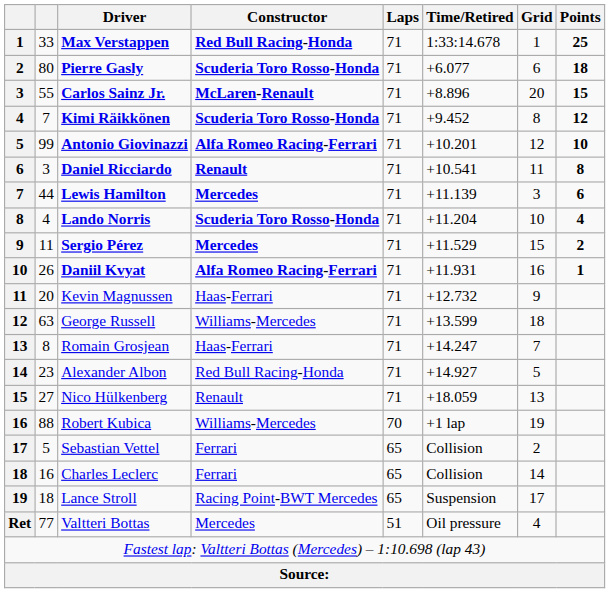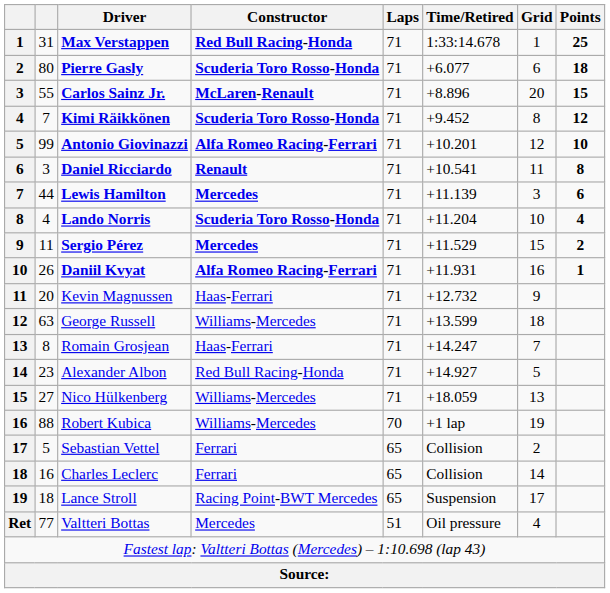 <table class="wikitable sortable" style="font-size: 85%;">
 <tr>
 <th></th>
 <th></th>
 <th>Driver</th>
 <th>Constructor</th>
 <th class="unsortable">Laps</th>
 <th class="unsortable">Time/Retired</th>
 <th>Grid</th>
 <th>Points</th>
 </tr>
 <tr>
 <th>1</th>
-<td align="center">33</td>
+<td align="center">31</td>
 <td data-sort-value="VER"> <strong><a href='#'>Max Verstappen</a></strong></td>
 <td><strong><a href='#'>Red Bull Racing</a>-<a href='#'>Honda</a></strong></td>
 <td>71</td>
 <td>1:33:14.678</td>
 <td align="center">1</td>
 <td align="center"><strong>25</strong></td>
 </tr>
 <tr>
 <th>2</th>
 <td align="center">80</td>
 <td data-sort-value="GAS"> <strong><a href='#'>Pierre Gasly</a></strong></td>
 <td><strong><a href='#'>Scuderia Toro Rosso</a>-<a href='#'>Honda</a></strong></td>
 <td>71</td>
 <td>+6.077</td>
 <td align="center">6</td>
 <td align="center"><strong>18</strong></td>
 </tr>
 <tr>
 <th>3</th>
 <td align="center">55</td>
 <td data-sort-value="SAI"> <strong><a href='#'>Carlos Sainz Jr.</a></strong></td>
 <td><strong><a href='#'>McLaren</a>-<a href='#'>Renault</a></strong></td>
 <td>71</td>
 <td>+8.896</td>
 <td align="center">20</td>
 <td align="center"><strong>15</strong></td>
 </tr>
 <tr>
 <th>4</th>
 <td align="center">7</td>
 <td data-sort-value="RAI"> <strong><a href='#'>Kimi Räikkönen</a></strong></td>
 <td nowrap><strong><a href='#'>Scuderia Toro Rosso</a>-<a href='#'>Honda</a></strong></td>
 <td>71</td>
 <td>+9.452</td>
 <td align="center">8</td>
 <td align="center"><strong>12</strong></td>
 </tr>
 <tr>
 <th>5</th>
 <td align="center">99</td>
 <td data-sort-value="GIO" nowrap> <strong><a href='#'>Antonio Giovinazzi</a></strong></td>
 <td><strong><a href='#'>Alfa Romeo Racing</a>-<a href='#'>Ferrari</a></strong></td>
 <td>71</td>
 <td>+10.201</td>
 <td align="center">12</td>
 <td align="center"><strong>10</strong></td>
 </tr>
 <tr>
 <th>6</th>
 <td align="center">3</td>
 <td data-sort-value="RIC"> <strong><a href='#'>Daniel Ricciardo</a></strong></td>
 <td><strong><a href='#'>Renault</a></strong></td>
 <td>71</td>
 <td>+10.541</td>
 <td align="center">11</td>
 <td align="center"><strong>8</strong></td>
 </tr>
 <tr>
 <th>7</th>
 <td align="center">44</td>
 <td data-sort-value="HAM"> <strong><a href='#'>Lewis Hamilton</a></strong></td>
 <td><strong><a href='#'>Mercedes</a></strong></td>
 <td>71</td>
 <td>+11.139</td>
 <td align="center">3</td>
 <td align="center"><strong>6</strong></td>
 </tr>
 <tr>
 <th>8</th>
 <td align="center">4</td>
 <td data-sort-value="NOR"> <strong><a href='#'>Lando Norris</a></strong></td>
 <td nowrap><strong><a href='#'>Scuderia Toro Rosso</a>-<a href='#'>Honda</a></strong></td>
 <td>71</td>
 <td>+11.204</td>
 <td align="center">10</td>
 <td align="center"><strong>4</strong></td>
 </tr>
 <tr>
 <th>9</th>
 <td align="center">11</td>
 <td data-sort-value="PER"> <strong><a href='#'>Sergio Pérez</a></strong></td>
 <td><strong><a href='#'>Mercedes</a></strong></td>
 <td>71</td>
 <td>+11.529</td>
 <td align="center">15</td>
 <td align="center"><strong>2</strong></td>
 </tr>
 <tr>
 <th>10</th>
 <td align="center">26</td>
 <td data-sort-value="KVY"> <strong><a href='#'>Daniil Kvyat</a></strong></td>
 <td><strong><a href='#'>Alfa Romeo Racing</a>-<a href='#'>Ferrari</a></strong></td>
 <td>71</td>
 <td>+11.931</td>
 <td align="center">16</td>
 <td align="center"><strong>1</strong></td>
 </tr>
 <tr>
 <th>11</th>
 <td align="center">20</td>
 <td data-sort-value="MAG"> <a href='#'>Kevin Magnussen</a></td>
 <td><a href='#'>Haas</a>-<a href='#'>Ferrari</a></td>
 <td>71</td>
 <td>+12.732</td>
 <td align="center">9</td>
 <td></td>
 </tr>
 <tr>
 <th>12</th>
 <td align="center">63</td>
 <td data-sort-value="RUS"> <a href='#'>George Russell</a></td>
 <td><a href='#'>Williams</a>-<a href='#'>Mercedes</a></td>
 <td>71</td>
 <td>+13.599</td>
 <td align="center">18</td>
 <td></td>
 </tr>
 <tr>
 <th>13</th>
 <td align="center">8</td>
 <td data-sort-value="GRO"> <a href='#'>Romain Grosjean</a></td>
 <td><a href='#'>Haas</a>-<a href='#'>Ferrari</a></td>
 <td>71</td>
 <td>+14.247</td>
 <td align="center">7</td>
 <td></td>
 </tr>
 <tr>
 <th>14</th>
 <td align="center">23</td>
 <td data-sort-value="ALB" nowrap> <a href='#'>Alexander Albon</a></td>
 <td><a href='#'>Red Bull Racing</a>-<a href='#'>Honda</a></td>
 <td>71</td>
 <td>+14.927</td>
 <td align="center">5</td>
 <td></td>
 </tr>
 <tr>
 <th>15</th>
 <td align="center">27</td>
 <td data-sort-value="HUL"> <a href='#'>Nico Hülkenberg</a></td>
-<td><a href='#'>Renault</a></td>
+<td><a href='#'>Williams</a>-<a href='#'>Mercedes</a></td>
 <td>71</td>
 <td>+18.059</td>
 <td align="center">13</td>
 <td></td>
 </tr>
 <tr>
 <th>16</th>
 <td align="center">88</td>
 <td data-sort-value="KUB"> <a href='#'>Robert Kubica</a></td>
 <td><a href='#'>Williams</a>-<a href='#'>Mercedes</a></td>
 <td>70</td>
 <td>+1 lap</td>
 <td align="center">19</td>
 <td></td>
 </tr>
 <tr>
 <th>17</th>
 <td align="center">5</td>
 <td data-sort-value="VET"> <a href='#'>Sebastian Vettel</a></td>
 <td><a href='#'>Ferrari</a></td>
 <td>65</td>
 <td>Collision</td>
 <td align="center">2</td>
 <td></td>
 </tr>
 <tr>
 <th>18</th>
 <td align="center">16</td>
 <td data-sort-value="LEC"> <a href='#'>Charles Leclerc</a></td>
 <td><a href='#'>Ferrari</a></td>
 <td>65</td>
 <td>Collision</td>
 <td align="center">14</td>
 <td></td>
 </tr>
 <tr>
 <th data-sort-value="19">19</th>
 <td align="center">18</td>
 <td data-sort-value="STR"> <a href='#'>Lance Stroll</a></td>
 <td><a href='#'>Racing Point</a>-<a href='#'>BWT Mercedes</a></td>
 <td>65</td>
 <td>Suspension</td>
 <td align="center">17</td>
 <td></td>
 </tr>
 <tr>
 <th data-sort-value="20">Ret</th>
 <td align="center">77</td>
 <td data-sort-value="BOT"> <a href='#'>Valtteri Bottas</a></td>
 <td><a href='#'>Mercedes</a></td>
 <td>51</td>
 <td>Oil pressure</td>
 <td align="center">4</td>
 <td></td>
 </tr>
 <tr class="sortbottom">
 <td colspan="8" align="center"><em><a href='#'>Fastest lap</a>:  <a href='#'>Valtteri Bottas</a> (<a href='#'>Mercedes</a>) – 1:10.698 (lap 43)</em></td>
 </tr>
 <tr>
 <th colspan="8">Source:</th>
 </tr>
 </table>
